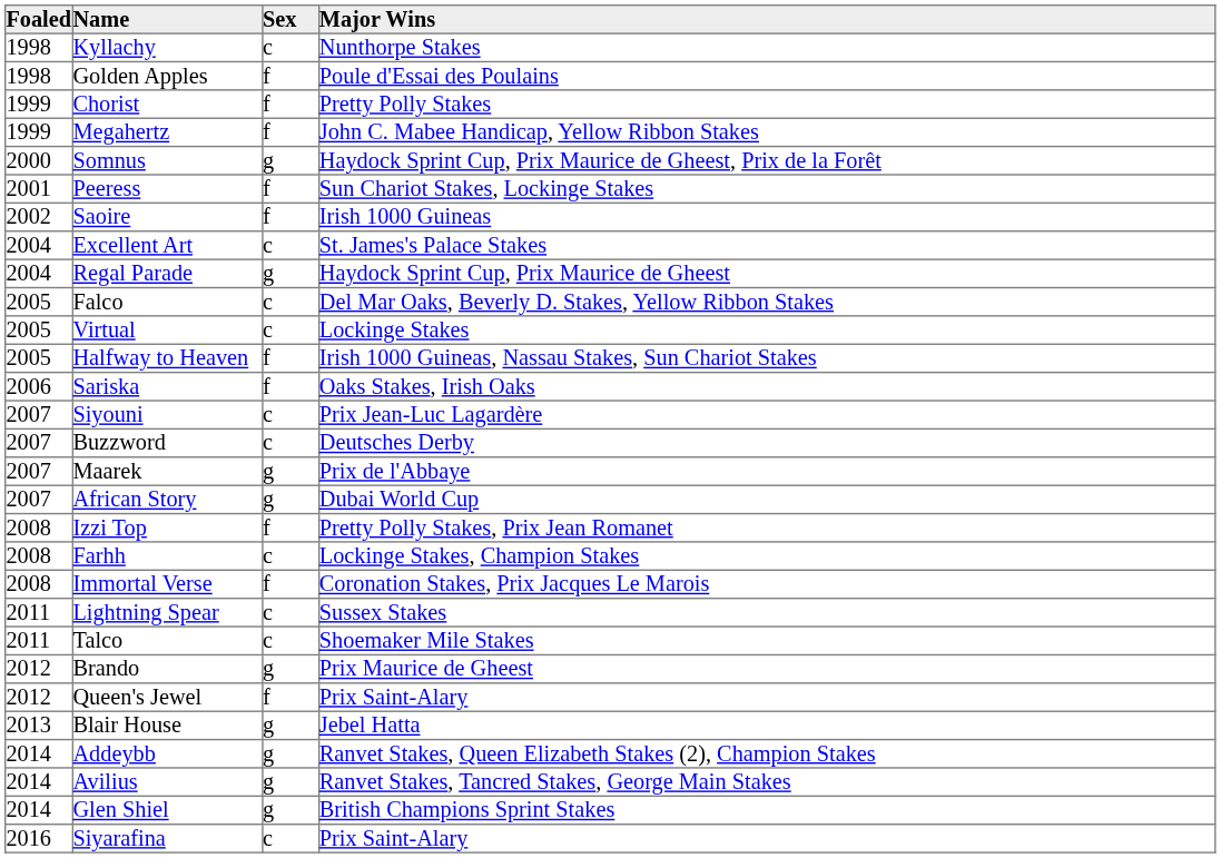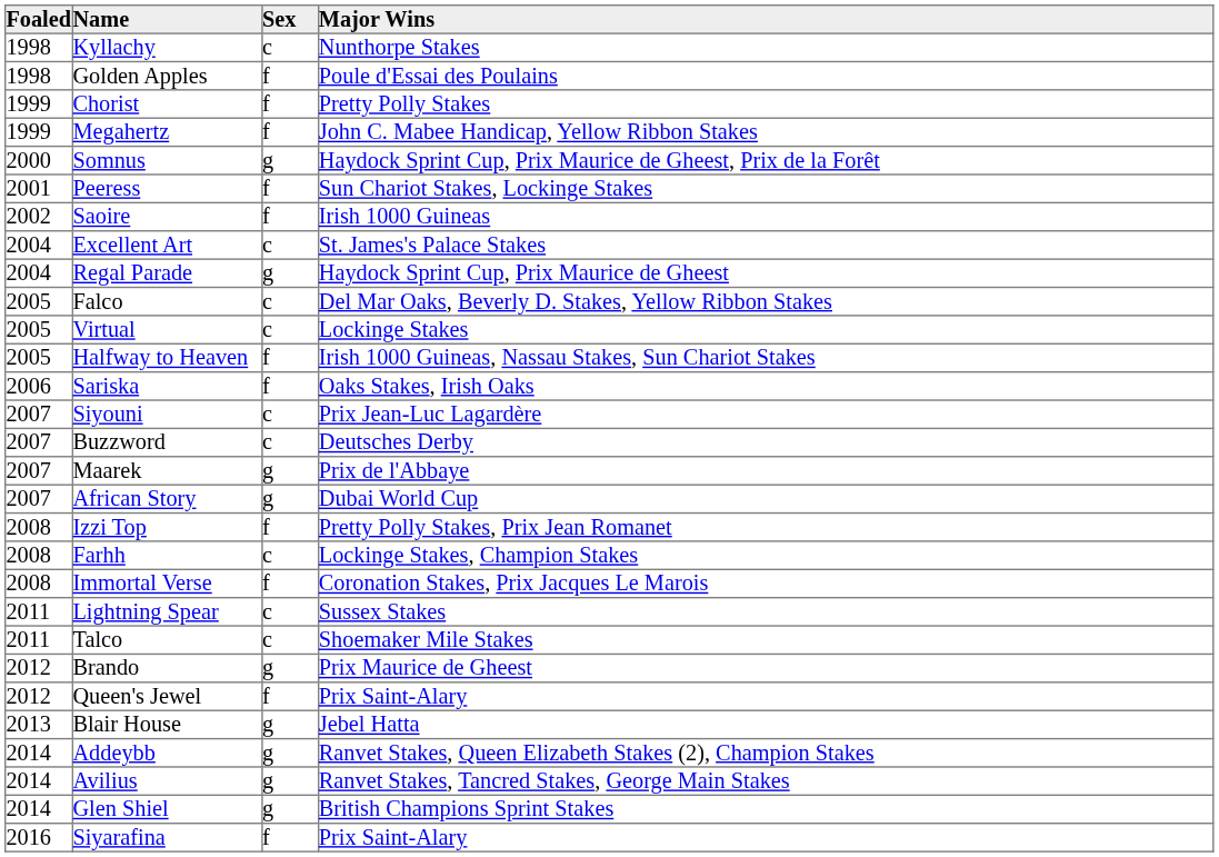 <table border="1" cellpadding="0" style="border-collapse: collapse; font-size:90%">
 <tr style="background:#eee;">
 <td style="width:35px;"><strong>Foaled</strong></td>
 <td style="width:120px;"><strong>Name</strong></td>
 <td style="width:35px;"><strong>Sex</strong></td>
 <td style="width:570px;"><strong>Major Wins</strong></td>
 </tr>
 <tr>
 <td>1998</td>
 <td><a href='#'>Kyllachy</a></td>
 <td>c</td>
 <td><a href='#'>Nunthorpe Stakes</a></td>
 </tr>
 <tr>
 <td>1998</td>
 <td>Golden Apples</td>
 <td>f</td>
 <td><a href='#'>Poule d'Essai des Poulains</a></td>
 </tr>
 <tr>
 <td>1999</td>
 <td><a href='#'>Chorist</a></td>
 <td>f</td>
 <td><a href='#'>Pretty Polly Stakes</a></td>
 </tr>
 <tr>
 <td>1999</td>
 <td><a href='#'>Megahertz</a></td>
 <td>f</td>
 <td><a href='#'>John C. Mabee Handicap</a>, <a href='#'>Yellow Ribbon Stakes</a></td>
 </tr>
 <tr>
 <td>2000</td>
 <td><a href='#'>Somnus</a></td>
 <td>g</td>
 <td><a href='#'>Haydock Sprint Cup</a>, <a href='#'>Prix Maurice de Gheest</a>, <a href='#'>Prix de la Forêt</a></td>
 </tr>
 <tr>
 <td>2001</td>
 <td><a href='#'>Peeress</a></td>
 <td>f</td>
 <td><a href='#'>Sun Chariot Stakes</a>, <a href='#'>Lockinge Stakes</a></td>
 </tr>
 <tr>
 <td>2002</td>
 <td><a href='#'>Saoire</a></td>
 <td>f</td>
 <td><a href='#'>Irish 1000 Guineas</a></td>
 </tr>
 <tr>
 <td>2004</td>
 <td><a href='#'>Excellent Art</a></td>
 <td>c</td>
 <td><a href='#'>St. James's Palace Stakes</a></td>
 </tr>
 <tr>
 <td>2004</td>
 <td><a href='#'>Regal Parade</a></td>
 <td>g</td>
 <td><a href='#'>Haydock Sprint Cup</a>, <a href='#'>Prix Maurice de Gheest</a></td>
 </tr>
 <tr>
 <td>2005</td>
 <td>Falco</td>
 <td>c</td>
 <td><a href='#'>Del Mar Oaks</a>, <a href='#'>Beverly D. Stakes</a>, <a href='#'>Yellow Ribbon Stakes</a></td>
 </tr>
 <tr>
 <td>2005</td>
 <td><a href='#'>Virtual</a></td>
 <td>c</td>
 <td><a href='#'>Lockinge Stakes</a></td>
 </tr>
 <tr>
 <td>2005</td>
 <td><a href='#'>Halfway to Heaven</a></td>
 <td>f</td>
 <td><a href='#'>Irish 1000 Guineas</a>, <a href='#'>Nassau Stakes</a>, <a href='#'>Sun Chariot Stakes</a></td>
 </tr>
 <tr>
 <td>2006</td>
 <td><a href='#'>Sariska</a></td>
 <td>f</td>
 <td><a href='#'>Oaks Stakes</a>, <a href='#'>Irish Oaks</a></td>
 </tr>
 <tr>
 <td>2007</td>
 <td><a href='#'>Siyouni</a></td>
 <td>c</td>
 <td><a href='#'>Prix Jean-Luc Lagardère</a></td>
 </tr>
 <tr>
 <td>2007</td>
 <td>Buzzword</td>
 <td>c</td>
 <td><a href='#'>Deutsches Derby</a></td>
 </tr>
 <tr>
 <td>2007</td>
 <td>Maarek</td>
 <td>g</td>
 <td><a href='#'>Prix de l'Abbaye</a></td>
 </tr>
 <tr>
 <td>2007</td>
 <td><a href='#'>African Story</a></td>
 <td>g</td>
 <td><a href='#'>Dubai World Cup</a></td>
 </tr>
 <tr>
 <td>2008</td>
 <td><a href='#'>Izzi Top</a></td>
 <td>f</td>
 <td><a href='#'>Pretty Polly Stakes</a>, <a href='#'>Prix Jean Romanet</a></td>
 </tr>
 <tr>
 <td>2008</td>
 <td><a href='#'>Farhh</a></td>
 <td>c</td>
 <td><a href='#'>Lockinge Stakes</a>, <a href='#'>Champion Stakes</a></td>
 </tr>
 <tr>
 <td>2008</td>
 <td><a href='#'>Immortal Verse</a></td>
 <td>f</td>
 <td><a href='#'>Coronation Stakes</a>, <a href='#'>Prix Jacques Le Marois</a></td>
 </tr>
 <tr>
 <td>2011</td>
 <td><a href='#'>Lightning Spear</a></td>
 <td>c</td>
 <td><a href='#'>Sussex Stakes</a></td>
 </tr>
 <tr>
 <td>2011</td>
 <td>Talco</td>
 <td>c</td>
 <td><a href='#'>Shoemaker Mile Stakes</a></td>
 </tr>
 <tr>
 <td>2012</td>
 <td>Brando</td>
 <td>g</td>
 <td><a href='#'>Prix Maurice de Gheest</a></td>
 </tr>
 <tr>
 <td>2012</td>
 <td>Queen's Jewel</td>
 <td>f</td>
 <td><a href='#'>Prix Saint-Alary</a></td>
 </tr>
 <tr>
 <td>2013</td>
 <td>Blair House</td>
 <td>g</td>
 <td><a href='#'>Jebel Hatta</a></td>
 </tr>
 <tr>
 <td>2014</td>
 <td><a href='#'>Addeybb</a></td>
 <td>g</td>
 <td><a href='#'>Ranvet Stakes</a>, <a href='#'>Queen Elizabeth Stakes</a> (2), <a href='#'>Champion Stakes</a></td>
 </tr>
 <tr>
 <td>2014</td>
 <td><a href='#'>Avilius</a></td>
 <td>g</td>
 <td><a href='#'>Ranvet Stakes</a>, <a href='#'>Tancred Stakes</a>, <a href='#'>George Main Stakes</a></td>
 </tr>
 <tr>
 <td>2014</td>
 <td><a href='#'>Glen Shiel</a></td>
 <td>g</td>
 <td><a href='#'>British Champions Sprint Stakes</a></td>
 </tr>
 <tr>
 <td>2016</td>
 <td><a href='#'>Siyarafina</a></td>
-<td>c</td>
+<td>f</td>
 <td><a href='#'>Prix Saint-Alary</a></td>
 </tr>
 </table>
